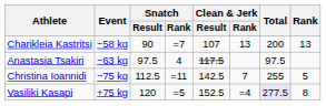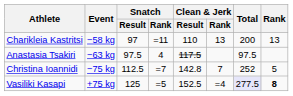 <table class="wikitable" style="font-size:90%">
 <tr>
 <th rowspan="2">Athlete</th>
 <th rowspan="2">Event</th>
 <th colspan="2">Snatch</th>
 <th colspan="2">Clean & Jerk</th>
 <th rowspan="2">Total</th>
 <th rowspan="2">Rank</th>
 </tr>
 <tr style="font-size:95%">
 <th>Result</th>
 <th>Rank</th>
 <th>Result</th>
 <th>Rank</th>
 </tr>
 <tr align=center>
 <td align=left><a href='#'>Charikleia Kastritsi</a></td>
 <td align=left><a href='#'>−58 kg</a></td>
-<td>90</td>
-<td>=7</td>
-<td>107</td>
+<td>97</td>
+<td>=11</td>
+<td>110</td>
 <td>13</td>
 <td>200</td>
 <td>13</td>
 </tr>
 <tr align=center>
 <td align=left><a href='#'>Anastasia Tsakiri</a></td>
 <td align=left><a href='#'>−63 kg</a></td>
 <td>97.5</td>
 <td>4</td>
 <td><s>117.5</s></td>
 <td></td>
 <td>97.5</td>
 <td></td>
 </tr>
 <tr align=center>
 <td align=left><a href='#'>Christina Ioannidi</a></td>
 <td align=left><a href='#'>−75 kg</a></td>
 <td>112.5</td>
-<td>=11</td>
-<td>142.5</td>
+<td>=7</td>
+<td>142.8</td>
 <td>7</td>
-<td>255</td>
+<td>252</td>
 <td>5</td>
 </tr>
 <tr align=center>
 <td align=left><a href='#'>Vasiliki Kasapi</a></td>
 <td align=left><a href='#'>+75 kg</a></td>
-<td>120</td>
+<td>125</td>
 <td>=5</td>
 <td>152.5</td>
 <td>=4</td>
 <td style="background: lavender;">277.5</td>
-<td>8</td>
+<td><strong>8</strong></td>
 </tr>
 </table>
